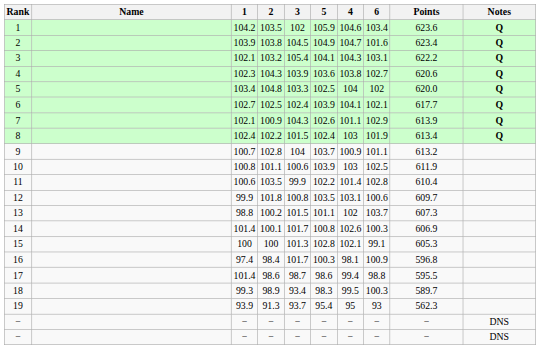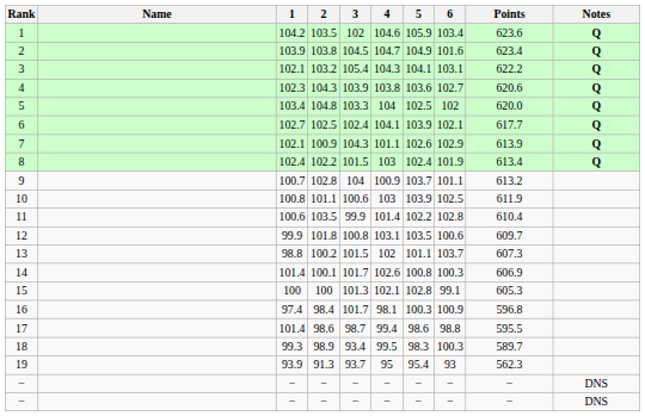 <table class="wikitable" style="text-align:center;">
 <tr>
 <th>Rank</th>
 <th style="width:20em;">Name</th>
 <th style="width:2em;">1</th>
 <th style="width:2em;">2</th>
 <th style="width:2em;">3</th>
+<th style="width:2em;">4</th>
 <th style="width:2em;">5</th>
-<th style="width:2em;">4</th>
 <th style="width:2em;">6</th>
 <th style="width:7em;">Points</th>
 <th style="width:7em;">Notes</th>
 </tr>
 <tr bgcolor=ccffcc>
 <td>1</td>
 <td align=left></td>
 <td>104.2</td>
 <td>103.5</td>
 <td>102</td>
+<td>104.6</td>
 <td>105.9</td>
-<td>104.6</td>
 <td>103.4</td>
 <td>623.6</td>
 <td><strong>Q</strong></td>
 </tr>
 <tr bgcolor=ccffcc>
 <td>2</td>
 <td align=left></td>
 <td>103.9</td>
 <td>103.8</td>
 <td>104.5</td>
+<td>104.7</td>
 <td>104.9</td>
-<td>104.7</td>
 <td>101.6</td>
 <td>623.4</td>
 <td><strong>Q</strong></td>
 </tr>
 <tr bgcolor=ccffcc>
 <td>3</td>
 <td align=left></td>
 <td>102.1</td>
 <td>103.2</td>
 <td>105.4</td>
+<td>104.3</td>
 <td>104.1</td>
-<td>104.3</td>
 <td>103.1</td>
 <td>622.2</td>
 <td><strong>Q</strong></td>
 </tr>
 <tr bgcolor=ccffcc>
 <td>4</td>
 <td align=left></td>
 <td>102.3</td>
 <td>104.3</td>
 <td>103.9</td>
+<td>103.8</td>
 <td>103.6</td>
-<td>103.8</td>
 <td>102.7</td>
 <td>620.6</td>
 <td><strong>Q</strong></td>
 </tr>
 <tr bgcolor=ccffcc>
 <td>5</td>
 <td align=left></td>
 <td>103.4</td>
 <td>104.8</td>
 <td>103.3</td>
+<td>104</td>
 <td>102.5</td>
-<td>104</td>
 <td>102</td>
 <td>620.0</td>
 <td><strong>Q</strong></td>
 </tr>
 <tr bgcolor=ccffcc>
 <td>6</td>
 <td align=left></td>
 <td>102.7</td>
 <td>102.5</td>
 <td>102.4</td>
+<td>104.1</td>
 <td>103.9</td>
-<td>104.1</td>
 <td>102.1</td>
 <td>617.7</td>
 <td><strong>Q</strong></td>
 </tr>
 <tr bgcolor=ccffcc>
 <td>7</td>
 <td align=left></td>
 <td>102.1</td>
 <td>100.9</td>
 <td>104.3</td>
+<td>101.1</td>
 <td>102.6</td>
-<td>101.1</td>
 <td>102.9</td>
 <td>613.9</td>
 <td><strong>Q</strong></td>
 </tr>
 <tr bgcolor=ccffcc>
 <td>8</td>
 <td align=left></td>
 <td>102.4</td>
 <td>102.2</td>
 <td>101.5</td>
+<td>103</td>
 <td>102.4</td>
-<td>103</td>
 <td>101.9</td>
 <td>613.4</td>
 <td><strong>Q</strong></td>
 </tr>
 <tr>
 <td>9</td>
 <td align=left></td>
 <td>100.7</td>
 <td>102.8</td>
 <td>104</td>
+<td>100.9</td>
 <td>103.7</td>
-<td>100.9</td>
 <td>101.1</td>
 <td>613.2</td>
 <td></td>
 </tr>
 <tr>
 <td>10</td>
 <td align=left></td>
 <td>100.8</td>
 <td>101.1</td>
 <td>100.6</td>
+<td>103</td>
 <td>103.9</td>
-<td>103</td>
 <td>102.5</td>
 <td>611.9</td>
 <td></td>
 </tr>
 <tr>
 <td>11</td>
 <td align=left></td>
 <td>100.6</td>
 <td>103.5</td>
 <td>99.9</td>
+<td>101.4</td>
 <td>102.2</td>
-<td>101.4</td>
 <td>102.8</td>
 <td>610.4</td>
 <td></td>
 </tr>
 <tr>
 <td>12</td>
 <td align=left></td>
 <td>99.9</td>
 <td>101.8</td>
 <td>100.8</td>
+<td>103.1</td>
 <td>103.5</td>
-<td>103.1</td>
 <td>100.6</td>
 <td>609.7</td>
 <td></td>
 </tr>
 <tr>
 <td>13</td>
 <td align=left></td>
 <td>98.8</td>
 <td>100.2</td>
 <td>101.5</td>
+<td>102</td>
 <td>101.1</td>
-<td>102</td>
 <td>103.7</td>
 <td>607.3</td>
 <td></td>
 </tr>
 <tr>
 <td>14</td>
 <td align=left></td>
 <td>101.4</td>
 <td>100.1</td>
 <td>101.7</td>
+<td>102.6</td>
 <td>100.8</td>
-<td>102.6</td>
 <td>100.3</td>
 <td>606.9</td>
 <td></td>
 </tr>
 <tr>
 <td>15</td>
 <td align=left></td>
 <td>100</td>
 <td>100</td>
 <td>101.3</td>
+<td>102.1</td>
 <td>102.8</td>
-<td>102.1</td>
 <td>99.1</td>
 <td>605.3</td>
 <td></td>
 </tr>
 <tr>
 <td>16</td>
 <td align=left></td>
 <td>97.4</td>
 <td>98.4</td>
 <td>101.7</td>
+<td>98.1</td>
 <td>100.3</td>
-<td>98.1</td>
 <td>100.9</td>
 <td>596.8</td>
 <td></td>
 </tr>
 <tr>
 <td>17</td>
 <td align=left></td>
 <td>101.4</td>
 <td>98.6</td>
 <td>98.7</td>
+<td>99.4</td>
 <td>98.6</td>
-<td>99.4</td>
 <td>98.8</td>
 <td>595.5</td>
 <td></td>
 </tr>
 <tr>
 <td>18</td>
 <td align=left></td>
 <td>99.3</td>
 <td>98.9</td>
 <td>93.4</td>
+<td>99.5</td>
 <td>98.3</td>
-<td>99.5</td>
 <td>100.3</td>
 <td>589.7</td>
 <td></td>
 </tr>
 <tr>
 <td>19</td>
 <td align=left></td>
 <td>93.9</td>
 <td>91.3</td>
 <td>93.7</td>
+<td>95</td>
 <td>95.4</td>
-<td>95</td>
 <td>93</td>
 <td>562.3</td>
 <td></td>
 </tr>
 <tr>
 <td>−</td>
 <td align=left></td>
 <td>−</td>
 <td>−</td>
 <td>−</td>
 <td>−</td>
 <td>−</td>
 <td>−</td>
 <td>−</td>
 <td>DNS</td>
 </tr>
 <tr>
 <td>−</td>
 <td align=left></td>
 <td>−</td>
 <td>−</td>
 <td>−</td>
 <td>−</td>
 <td>−</td>
 <td>−</td>
 <td>−</td>
 <td>DNS</td>
 </tr>
 </table>
